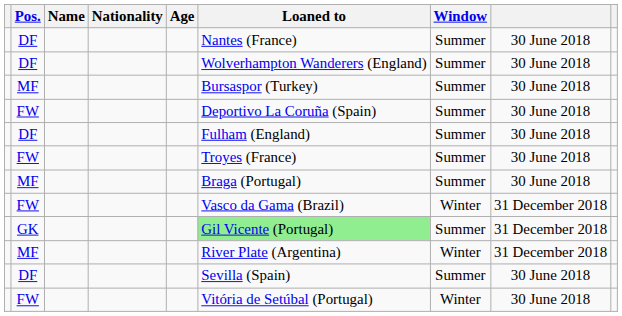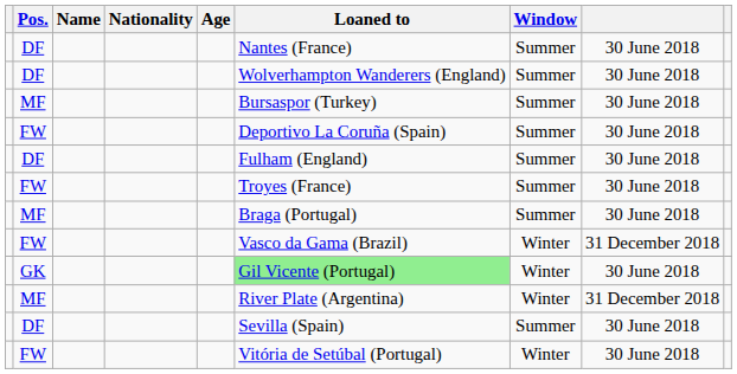 <table class="wikitable sortable" style="text-align:center;">
 <tr>
 <th scope=col></th>
 <th scope=col><a href='#'>Pos.</a></th>
 <th scope=col>Name</th>
 <th scope=col>Nationality</th>
 <th scope=col>Age</th>
 <th scope=col>Loaned to</th>
 <th scope=col><a href='#'>Window</a></th>
 <th scope=col></th>
 <th scope=col class=unsortable></th>
 </tr>
 <tr>
 <td></td>
 <td><a href='#'>DF</a></td>
 <td align=left></td>
 <td align=left></td>
 <td></td>
 <td align=left><a href='#'>Nantes</a> (France)</td>
 <td>Summer</td>
 <td>30 June 2018</td>
 <td></td>
 </tr>
 <tr>
 <td></td>
 <td><a href='#'>DF</a></td>
 <td align=left></td>
 <td align=left></td>
 <td></td>
 <td align=left><a href='#'>Wolverhampton Wanderers</a> (England)</td>
 <td>Summer</td>
 <td>30 June 2018</td>
 <td></td>
 </tr>
 <tr>
 <td></td>
 <td><a href='#'>MF</a></td>
 <td align=left></td>
 <td align=left></td>
 <td></td>
 <td align=left><a href='#'>Bursaspor</a> (Turkey)</td>
 <td>Summer</td>
 <td>30 June 2018</td>
 <td></td>
 </tr>
 <tr>
 <td></td>
 <td><a href='#'>FW</a></td>
 <td align=left></td>
 <td align=left></td>
 <td></td>
 <td align=left><a href='#'>Deportivo La Coruña</a> (Spain)</td>
 <td>Summer</td>
 <td>30 June 2018</td>
 <td></td>
 </tr>
 <tr>
 <td></td>
 <td><a href='#'>DF</a></td>
 <td align=left></td>
 <td align=left></td>
 <td></td>
 <td align=left><a href='#'>Fulham</a> (England)</td>
 <td>Summer</td>
 <td>30 June 2018</td>
 <td></td>
 </tr>
 <tr>
 <td></td>
 <td><a href='#'>FW</a></td>
 <td align=left></td>
 <td align=left></td>
 <td></td>
 <td align=left><a href='#'>Troyes</a> (France)</td>
 <td>Summer</td>
 <td>30 June 2018</td>
 <td></td>
 </tr>
 <tr>
 <td></td>
 <td><a href='#'>MF</a></td>
 <td align=left></td>
 <td align=left></td>
 <td></td>
 <td align=left><a href='#'>Braga</a> (Portugal)</td>
 <td>Summer</td>
 <td>30 June 2018</td>
 <td></td>
 </tr>
 <tr>
 <td></td>
 <td><a href='#'>FW</a></td>
 <td align=left></td>
 <td align=left></td>
 <td></td>
 <td align=left><a href='#'>Vasco da Gama</a> (Brazil)</td>
 <td>Winter</td>
 <td>31 December 2018</td>
 <td></td>
 </tr>
 <tr>
 <td></td>
 <td><a href='#'>GK</a></td>
 <td align=left></td>
 <td align=left></td>
 <td></td>
 <td align=left style="background: lightgreen;"><a href='#'>Gil Vicente</a> (Portugal)</td>
-<td>Summer</td>
-<td>31 December 2018</td>
+<td>Winter</td>
+<td>30 June 2018</td>
 <td></td>
 </tr>
 <tr>
 <td></td>
 <td><a href='#'>MF</a></td>
 <td align=left></td>
 <td align=left></td>
 <td></td>
 <td align=left><a href='#'>River Plate</a> (Argentina)</td>
 <td>Winter</td>
 <td>31 December 2018</td>
 <td></td>
 </tr>
 <tr>
 <td></td>
 <td><a href='#'>DF</a></td>
 <td align=left></td>
 <td align=left></td>
 <td></td>
 <td align=left><a href='#'>Sevilla</a> (Spain)</td>
 <td>Summer</td>
 <td>30 June 2018</td>
 <td></td>
 </tr>
 <tr>
 <td></td>
 <td><a href='#'>FW</a></td>
 <td align=left></td>
 <td align=left></td>
 <td></td>
 <td align=left><a href='#'>Vitória de Setúbal</a> (Portugal)</td>
 <td>Winter</td>
 <td>30 June 2018</td>
 <td></td>
 </tr>
 </table>
